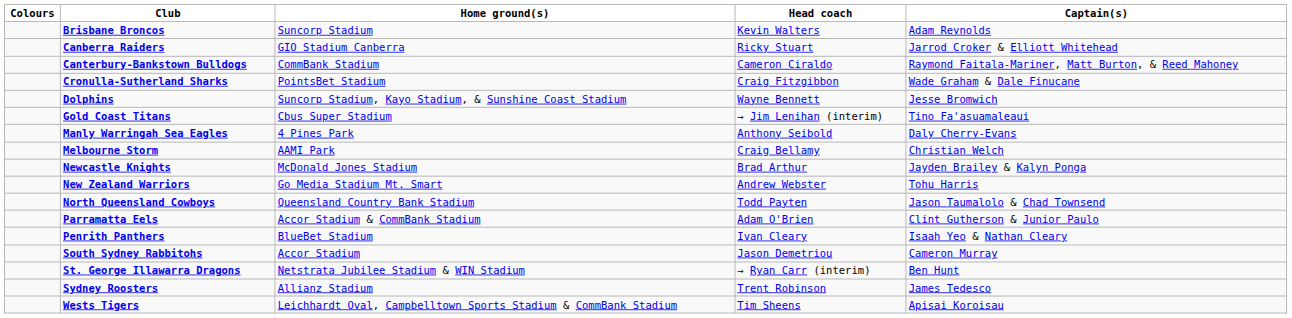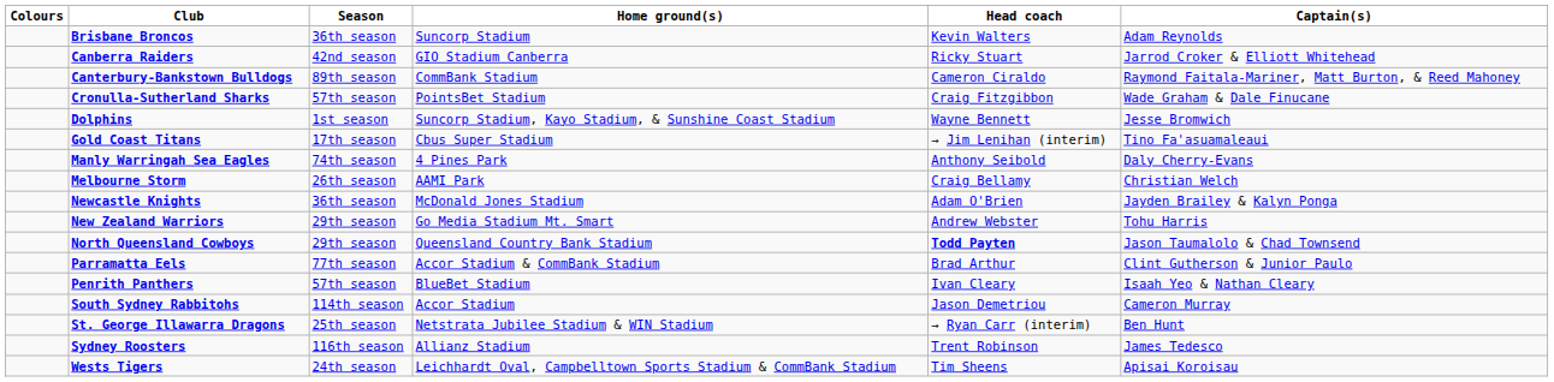 <table class="wikitable" style="width:100%; text-align:left">
 <tr>
 <th style="background:white">Colours</th>
 <th style="background:white">Club</th>
+<th style="background:white">Season</th>
 <th style="background:white">Home ground(s)</th>
 <th style="background:white">Head coach</th>
 <th style="background:white">Captain(s)</th>
 </tr>
 <tr>
 <td><div>  </div></td>
 <td><strong><a href='#'>Brisbane Broncos</a></strong></td>
+<td><a href='#'>36th season</a></td>
 <td><a href='#'>Suncorp Stadium</a></td>
 <td><a href='#'>Kevin Walters</a></td>
 <td><a href='#'>Adam Reynolds</a></td>
 </tr>
 <tr>
 <td><div>  </div></td>
 <td><strong><a href='#'>Canberra Raiders</a></strong></td>
+<td><a href='#'>42nd season</a></td>
 <td><a href='#'>GIO Stadium Canberra</a></td>
 <td><a href='#'>Ricky Stuart</a></td>
 <td><a href='#'>Jarrod Croker</a> & <a href='#'>Elliott Whitehead</a></td>
 </tr>
 <tr>
 <td><div>  </div></td>
 <td><strong><a href='#'>Canterbury-Bankstown Bulldogs</a></strong></td>
+<td><a href='#'>89th season</a></td>
 <td><a href='#'>CommBank Stadium</a></td>
 <td><a href='#'>Cameron Ciraldo</a></td>
 <td><a href='#'>Raymond Faitala-Mariner</a>, <a href='#'>Matt Burton</a>, & <a href='#'>Reed Mahoney</a></td>
 </tr>
 <tr>
 <td><div>  </div></td>
 <td><strong><a href='#'>Cronulla-Sutherland Sharks</a></strong></td>
+<td><a href='#'>57th season</a></td>
 <td><a href='#'>PointsBet Stadium</a></td>
 <td><a href='#'>Craig Fitzgibbon</a></td>
 <td><a href='#'>Wade Graham</a> & <a href='#'>Dale Finucane</a></td>
 </tr>
 <tr>
 <td><div>  </div></td>
 <td><strong><a href='#'>Dolphins</a></strong></td>
+<td><a href='#'>1st season</a></td>
 <td><a href='#'>Suncorp Stadium</a>, <a href='#'>Kayo Stadium</a>, & <a href='#'>Sunshine Coast Stadium</a></td>
 <td><a href='#'>Wayne Bennett</a></td>
 <td><a href='#'>Jesse Bromwich</a></td>
 </tr>
 <tr>
 <td><div>  </div></td>
 <td><strong><a href='#'>Gold Coast Titans</a></strong></td>
+<td><a href='#'>17th season</a></td>
 <td><a href='#'>Cbus Super Stadium</a></td>
 <td> → <a href='#'>Jim Lenihan</a> (interim)</td>
 <td><a href='#'>Tino Fa'asuamaleaui</a></td>
 </tr>
 <tr>
 <td><div>  </div></td>
 <td><strong><a href='#'>Manly Warringah Sea Eagles</a></strong></td>
+<td><a href='#'>74th season</a></td>
 <td><a href='#'>4 Pines Park</a></td>
 <td><a href='#'>Anthony Seibold</a></td>
 <td><a href='#'>Daly Cherry-Evans</a></td>
 </tr>
 <tr>
 <td><div>  </div></td>
 <td><strong><a href='#'>Melbourne Storm</a></strong></td>
+<td><a href='#'>26th season</a></td>
 <td><a href='#'>AAMI Park</a></td>
 <td><a href='#'>Craig Bellamy</a></td>
 <td><a href='#'>Christian Welch</a></td>
 </tr>
 <tr>
 <td><div>  </div></td>
 <td><strong><a href='#'>Newcastle Knights</a></strong></td>
+<td><a href='#'>36th season</a></td>
 <td><a href='#'>McDonald Jones Stadium</a></td>
-<td><a href='#'>Brad Arthur</a></td>
+<td><a href='#'>Adam O'Brien</a></td>
 <td><a href='#'>Jayden Brailey</a> & <a href='#'>Kalyn Ponga</a></td>
 </tr>
 <tr>
 <td><div>  </div></td>
 <td><strong><a href='#'>New Zealand Warriors</a></strong></td>
+<td><a href='#'>29th season</a></td>
 <td><a href='#'>Go Media Stadium Mt. Smart</a></td>
 <td><a href='#'>Andrew Webster</a></td>
 <td><a href='#'>Tohu Harris</a></td>
 </tr>
 <tr>
 <td><div>  </div></td>
 <td><strong><a href='#'>North Queensland Cowboys</a></strong></td>
+<td><a href='#'>29th season</a></td>
 <td><a href='#'>Queensland Country Bank Stadium</a></td>
-<td><a href='#'>Todd Payten</a></td>
+<td><strong><a href='#'>Todd Payten</a></strong></td>
 <td><a href='#'>Jason Taumalolo</a> & <a href='#'>Chad Townsend</a></td>
 </tr>
 <tr>
 <td><div>  </div></td>
 <td><strong><a href='#'>Parramatta Eels</a></strong></td>
+<td><a href='#'>77th season</a></td>
 <td><a href='#'>Accor Stadium</a> & <a href='#'>CommBank Stadium</a></td>
-<td><a href='#'>Adam O'Brien</a></td>
+<td><a href='#'>Brad Arthur</a></td>
 <td><a href='#'>Clint Gutherson</a> & <a href='#'>Junior Paulo</a></td>
 </tr>
 <tr>
 <td><div>  </div></td>
 <td><strong><a href='#'>Penrith Panthers</a></strong></td>
+<td><a href='#'>57th season</a></td>
 <td><a href='#'>BlueBet Stadium</a></td>
 <td><a href='#'>Ivan Cleary</a></td>
 <td><a href='#'>Isaah Yeo</a> & <a href='#'>Nathan Cleary</a></td>
 </tr>
 <tr>
 <td><div>  </div></td>
 <td><strong><a href='#'>South Sydney Rabbitohs</a></strong></td>
+<td><a href='#'>114th season</a></td>
 <td><a href='#'>Accor Stadium</a></td>
 <td><a href='#'>Jason Demetriou</a></td>
 <td><a href='#'>Cameron Murray</a></td>
 </tr>
 <tr>
 <td><div>  </div></td>
 <td><strong><a href='#'>St. George Illawarra Dragons</a></strong></td>
+<td><a href='#'>25th season</a></td>
 <td><a href='#'>Netstrata Jubilee Stadium</a> & <a href='#'>WIN Stadium</a></td>
 <td> → <a href='#'>Ryan Carr</a> (interim)</td>
 <td><a href='#'>Ben Hunt</a></td>
 </tr>
 <tr>
 <td><div>  </div></td>
 <td><strong><a href='#'>Sydney Roosters</a></strong></td>
+<td><a href='#'>116th season</a></td>
 <td><a href='#'>Allianz Stadium</a></td>
 <td><a href='#'>Trent Robinson</a></td>
 <td><a href='#'>James Tedesco</a></td>
 </tr>
 <tr>
 <td><div>  </div></td>
 <td><strong><a href='#'>Wests Tigers</a></strong></td>
+<td><a href='#'>24th season</a></td>
 <td><a href='#'>Leichhardt Oval</a>, <a href='#'>Campbelltown Sports Stadium</a> & <a href='#'>CommBank Stadium</a></td>
 <td><a href='#'>Tim Sheens</a></td>
 <td><a href='#'>Apisai Koroisau</a></td>
 </tr>
 </table>
